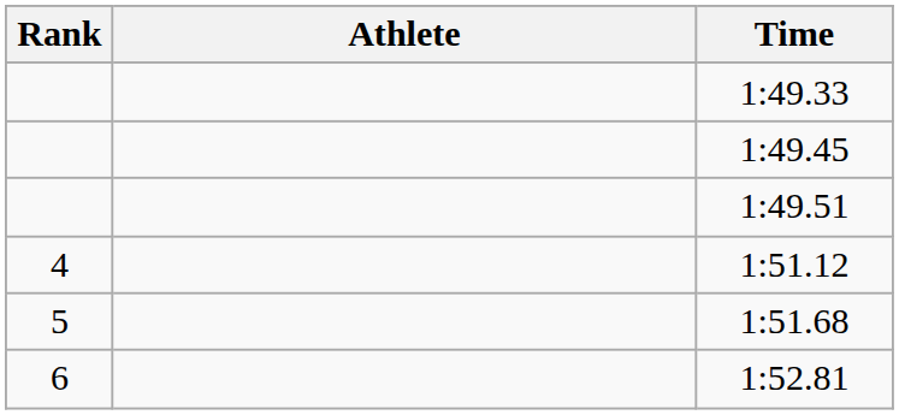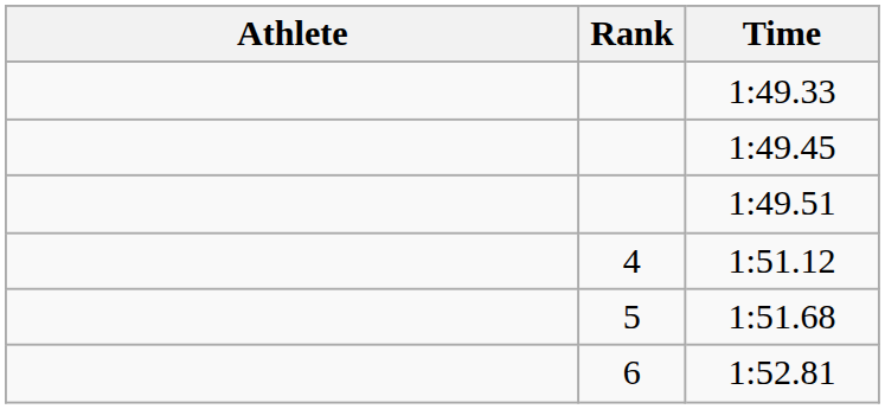 <table class=wikitable style="text-align:center">
 <tr>
+<th width=250>Athlete</th>
 <th width=40>Rank</th>
-<th width=250>Athlete</th>
 <th width=80>Time</th>
 </tr>
 <tr>
+<td align=left></td>
 <td></td>
-<td align=left></td>
 <td>1:49.33</td>
 </tr>
 <tr>
+<td align=left></td>
 <td></td>
-<td align=left></td>
 <td>1:49.45</td>
 </tr>
 <tr>
+<td align=left></td>
 <td></td>
-<td align=left></td>
 <td>1:49.51</td>
 </tr>
 <tr>
+<td align=left></td>
 <td>4</td>
-<td align=left></td>
 <td>1:51.12</td>
 </tr>
 <tr>
+<td align=left></td>
 <td>5</td>
-<td align=left></td>
 <td>1:51.68</td>
 </tr>
 <tr>
+<td align=left></td>
 <td>6</td>
-<td align=left></td>
 <td>1:52.81</td>
 </tr>
 </table>
